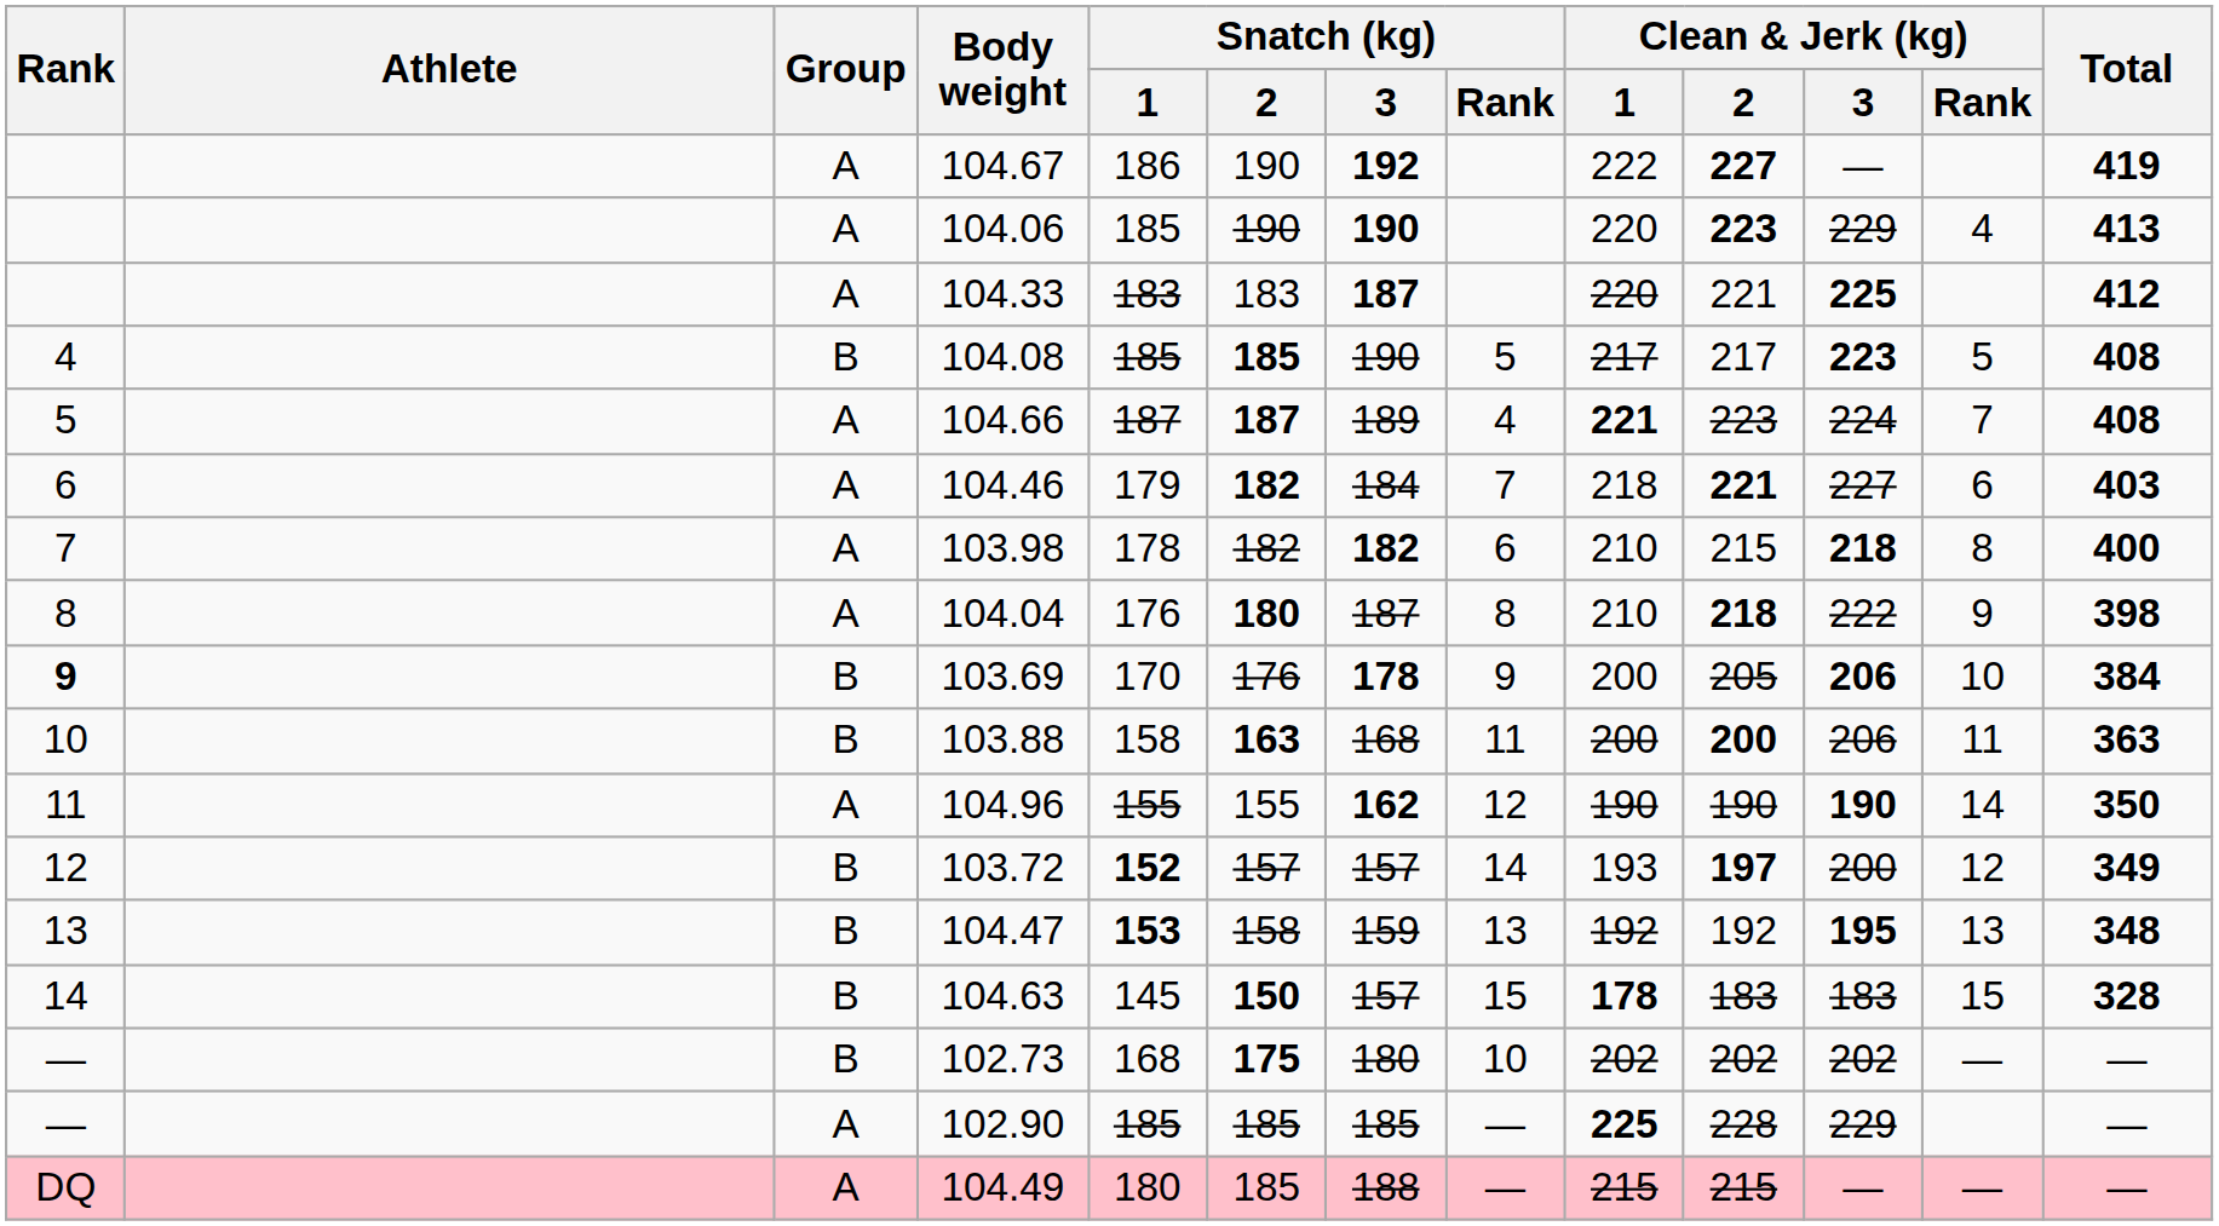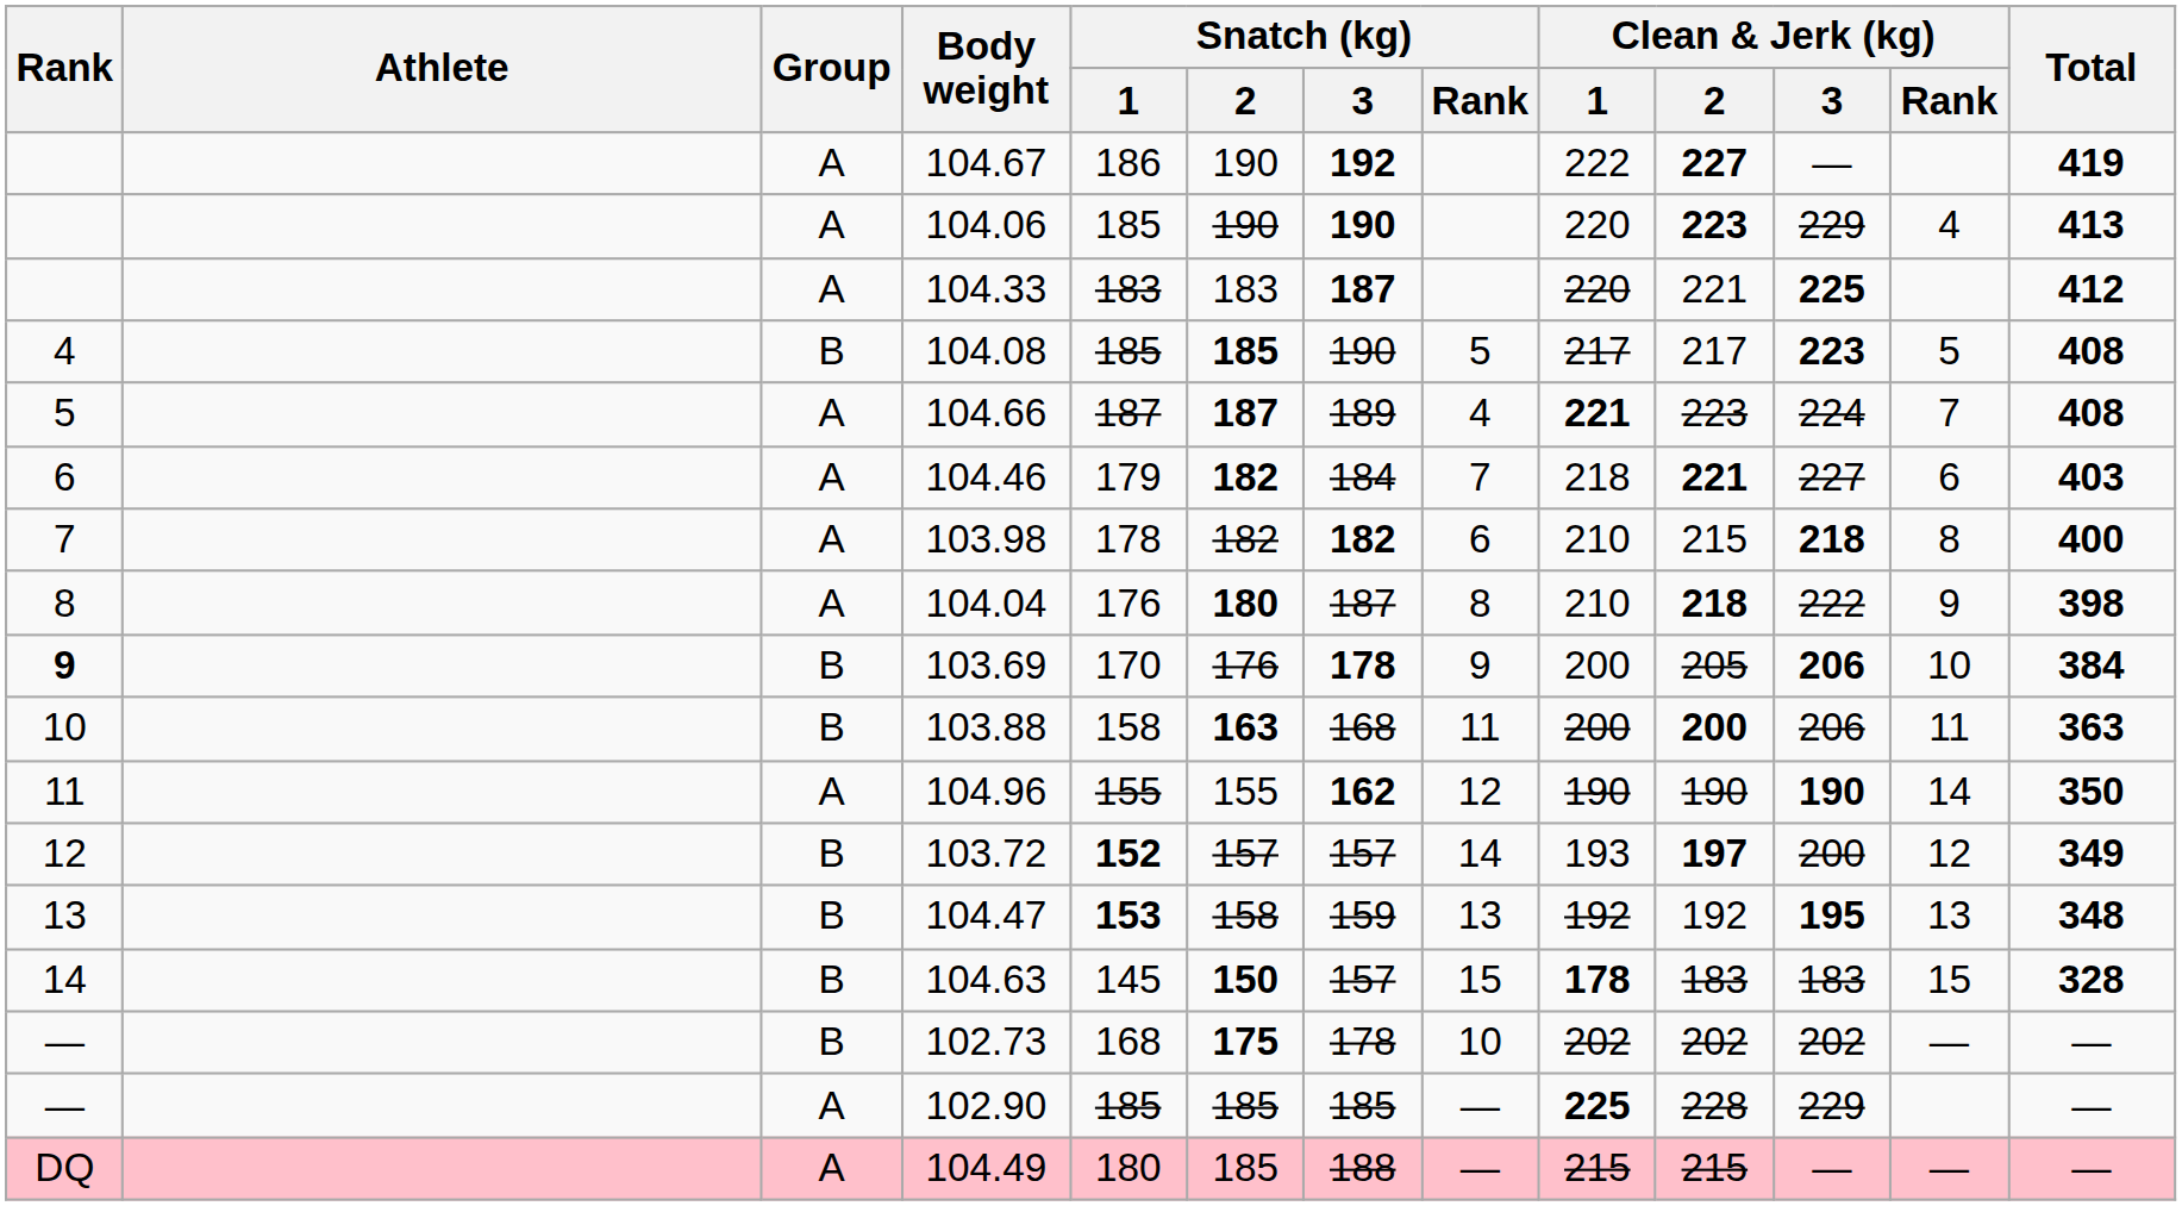 <table class = "wikitable" style="text-align:center;">
 <tr>
 <th rowspan=2 width=40>Rank</th>
 <th rowspan=2 width=250>Athlete</th>
 <th rowspan=2 width=50>Group</th>
 <th rowspan=2 width=60>Body weight</th>
 <th colspan=4>Snatch (kg)</th>
 <th colspan=4>Clean & Jerk (kg)</th>
 <th rowspan=2 width=60>Total</th>
 </tr>
 <tr>
 <th width=40>1</th>
 <th width=40>2</th>
 <th width=40>3</th>
 <th width=40>Rank</th>
 <th width=40>1</th>
 <th width=40>2</th>
 <th width=40>3</th>
 <th width=40>Rank</th>
 </tr>
 <tr>
 <td></td>
 <td align=left></td>
 <td>A</td>
 <td>104.67</td>
 <td>186</td>
 <td>190</td>
 <td><strong>192</strong></td>
 <td></td>
 <td>222</td>
 <td><strong>227</strong></td>
 <td>—</td>
 <td></td>
 <td><strong>419</strong></td>
 </tr>
 <tr>
 <td></td>
 <td align=left></td>
 <td>A</td>
 <td>104.06</td>
 <td>185</td>
 <td><s>190 </s></td>
 <td><strong>190</strong></td>
 <td></td>
 <td>220</td>
 <td><strong>223</strong></td>
 <td><s>229 </s></td>
 <td>4</td>
 <td><strong>413</strong></td>
 </tr>
 <tr>
 <td></td>
 <td align=left></td>
 <td>A</td>
 <td>104.33</td>
 <td><s>183 </s></td>
 <td>183</td>
 <td><strong>187</strong></td>
 <td></td>
 <td><s>220 </s></td>
 <td>221</td>
 <td><strong>225</strong></td>
 <td></td>
 <td><strong>412</strong></td>
 </tr>
 <tr>
 <td>4</td>
 <td align=left></td>
 <td>B</td>
 <td>104.08</td>
 <td><s>185 </s></td>
 <td><strong>185</strong></td>
 <td><s>190 </s></td>
 <td>5</td>
 <td><s>217 </s></td>
 <td>217</td>
 <td><strong>223</strong></td>
 <td>5</td>
 <td><strong>408</strong></td>
 </tr>
 <tr>
 <td>5</td>
 <td align=left></td>
 <td>A</td>
 <td>104.66</td>
 <td><s>187 </s></td>
 <td><strong>187</strong></td>
 <td><s>189 </s></td>
 <td>4</td>
 <td><strong>221</strong></td>
 <td><s>223 </s></td>
 <td><s>224 </s></td>
 <td>7</td>
 <td><strong>408</strong></td>
 </tr>
 <tr>
 <td>6</td>
 <td align=left></td>
 <td>A</td>
 <td>104.46</td>
 <td>179</td>
 <td><strong>182</strong></td>
 <td><s>184 </s></td>
 <td>7</td>
 <td>218</td>
 <td><strong>221</strong></td>
 <td><s>227 </s></td>
 <td>6</td>
 <td><strong>403</strong></td>
 </tr>
 <tr>
 <td>7</td>
 <td align=left></td>
 <td>A</td>
 <td>103.98</td>
 <td>178</td>
 <td><s>182 </s></td>
 <td><strong>182</strong></td>
 <td>6</td>
 <td>210</td>
 <td>215</td>
 <td><strong>218</strong></td>
 <td>8</td>
 <td><strong>400</strong></td>
 </tr>
 <tr>
 <td>8</td>
 <td align=left></td>
 <td>A</td>
 <td>104.04</td>
 <td>176</td>
 <td><strong>180</strong></td>
 <td><s>187 </s></td>
 <td>8</td>
 <td>210</td>
 <td><strong>218</strong></td>
 <td><s>222 </s></td>
 <td>9</td>
 <td><strong>398</strong></td>
 </tr>
 <tr>
 <td><strong>9</strong></td>
 <td align=left></td>
 <td>B</td>
 <td>103.69</td>
 <td>170</td>
 <td><s>176 </s></td>
 <td><strong>178</strong></td>
 <td>9</td>
 <td>200</td>
 <td><s>205 </s></td>
 <td><strong>206</strong></td>
 <td>10</td>
 <td><strong>384</strong></td>
 </tr>
 <tr>
 <td>10</td>
 <td align=left></td>
 <td>B</td>
 <td>103.88</td>
 <td>158</td>
 <td><strong>163</strong></td>
 <td><s>168 </s></td>
 <td>11</td>
 <td><s>200 </s></td>
 <td><strong>200</strong></td>
 <td><s>206 </s></td>
 <td>11</td>
 <td><strong>363</strong></td>
 </tr>
 <tr>
 <td>11</td>
 <td align=left></td>
 <td>A</td>
 <td>104.96</td>
 <td><s>155 </s></td>
 <td>155</td>
 <td><strong>162</strong></td>
 <td>12</td>
 <td><s>190 </s></td>
 <td><s>190 </s></td>
 <td><strong>190</strong></td>
 <td>14</td>
 <td><strong>350</strong></td>
 </tr>
 <tr>
 <td>12</td>
 <td align=left></td>
 <td>B</td>
 <td>103.72</td>
 <td><strong>152</strong></td>
 <td><s>157 </s></td>
 <td><s>157 </s></td>
 <td>14</td>
 <td>193</td>
 <td><strong>197</strong></td>
 <td><s>200 </s></td>
 <td>12</td>
 <td><strong>349</strong></td>
 </tr>
 <tr>
 <td>13</td>
 <td align=left></td>
 <td>B</td>
 <td>104.47</td>
 <td><strong>153</strong></td>
 <td><s>158 </s></td>
 <td><s>159 </s></td>
 <td>13</td>
 <td><s>192 </s></td>
 <td>192</td>
 <td><strong>195</strong></td>
 <td>13</td>
 <td><strong>348</strong></td>
 </tr>
 <tr>
 <td>14</td>
 <td align=left></td>
 <td>B</td>
 <td>104.63</td>
 <td>145</td>
 <td><strong>150</strong></td>
 <td><s>157 </s></td>
 <td>15</td>
 <td><strong>178</strong></td>
 <td><s>183 </s></td>
 <td><s>183 </s></td>
 <td>15</td>
 <td><strong>328</strong></td>
 </tr>
 <tr>
 <td>—</td>
 <td align=left></td>
 <td>B</td>
 <td>102.73</td>
 <td>168</td>
 <td><strong>175</strong></td>
-<td><s>180 </s></td>
+<td><s>178 </s></td>
 <td>10</td>
 <td><s>202 </s></td>
 <td><s>202 </s></td>
 <td><s>202 </s></td>
 <td>—</td>
 <td>—</td>
 </tr>
 <tr>
 <td>—</td>
 <td align=left></td>
 <td>A</td>
 <td>102.90</td>
 <td><s>185 </s></td>
 <td><s>185 </s></td>
 <td><s>185 </s></td>
 <td>—</td>
 <td><strong>225</strong></td>
 <td><s>228 </s></td>
 <td><s>229 </s></td>
 <td></td>
 <td>—</td>
 </tr>
 <tr bgcolor=pink>
 <td>DQ</td>
 <td align=left></td>
 <td>A</td>
 <td>104.49</td>
 <td>180</td>
 <td>185</td>
 <td><s>188 </s></td>
 <td>—</td>
 <td><s>215 </s></td>
 <td><s>215 </s></td>
 <td>—</td>
 <td>—</td>
 <td>—</td>
 </tr>
 </table>
